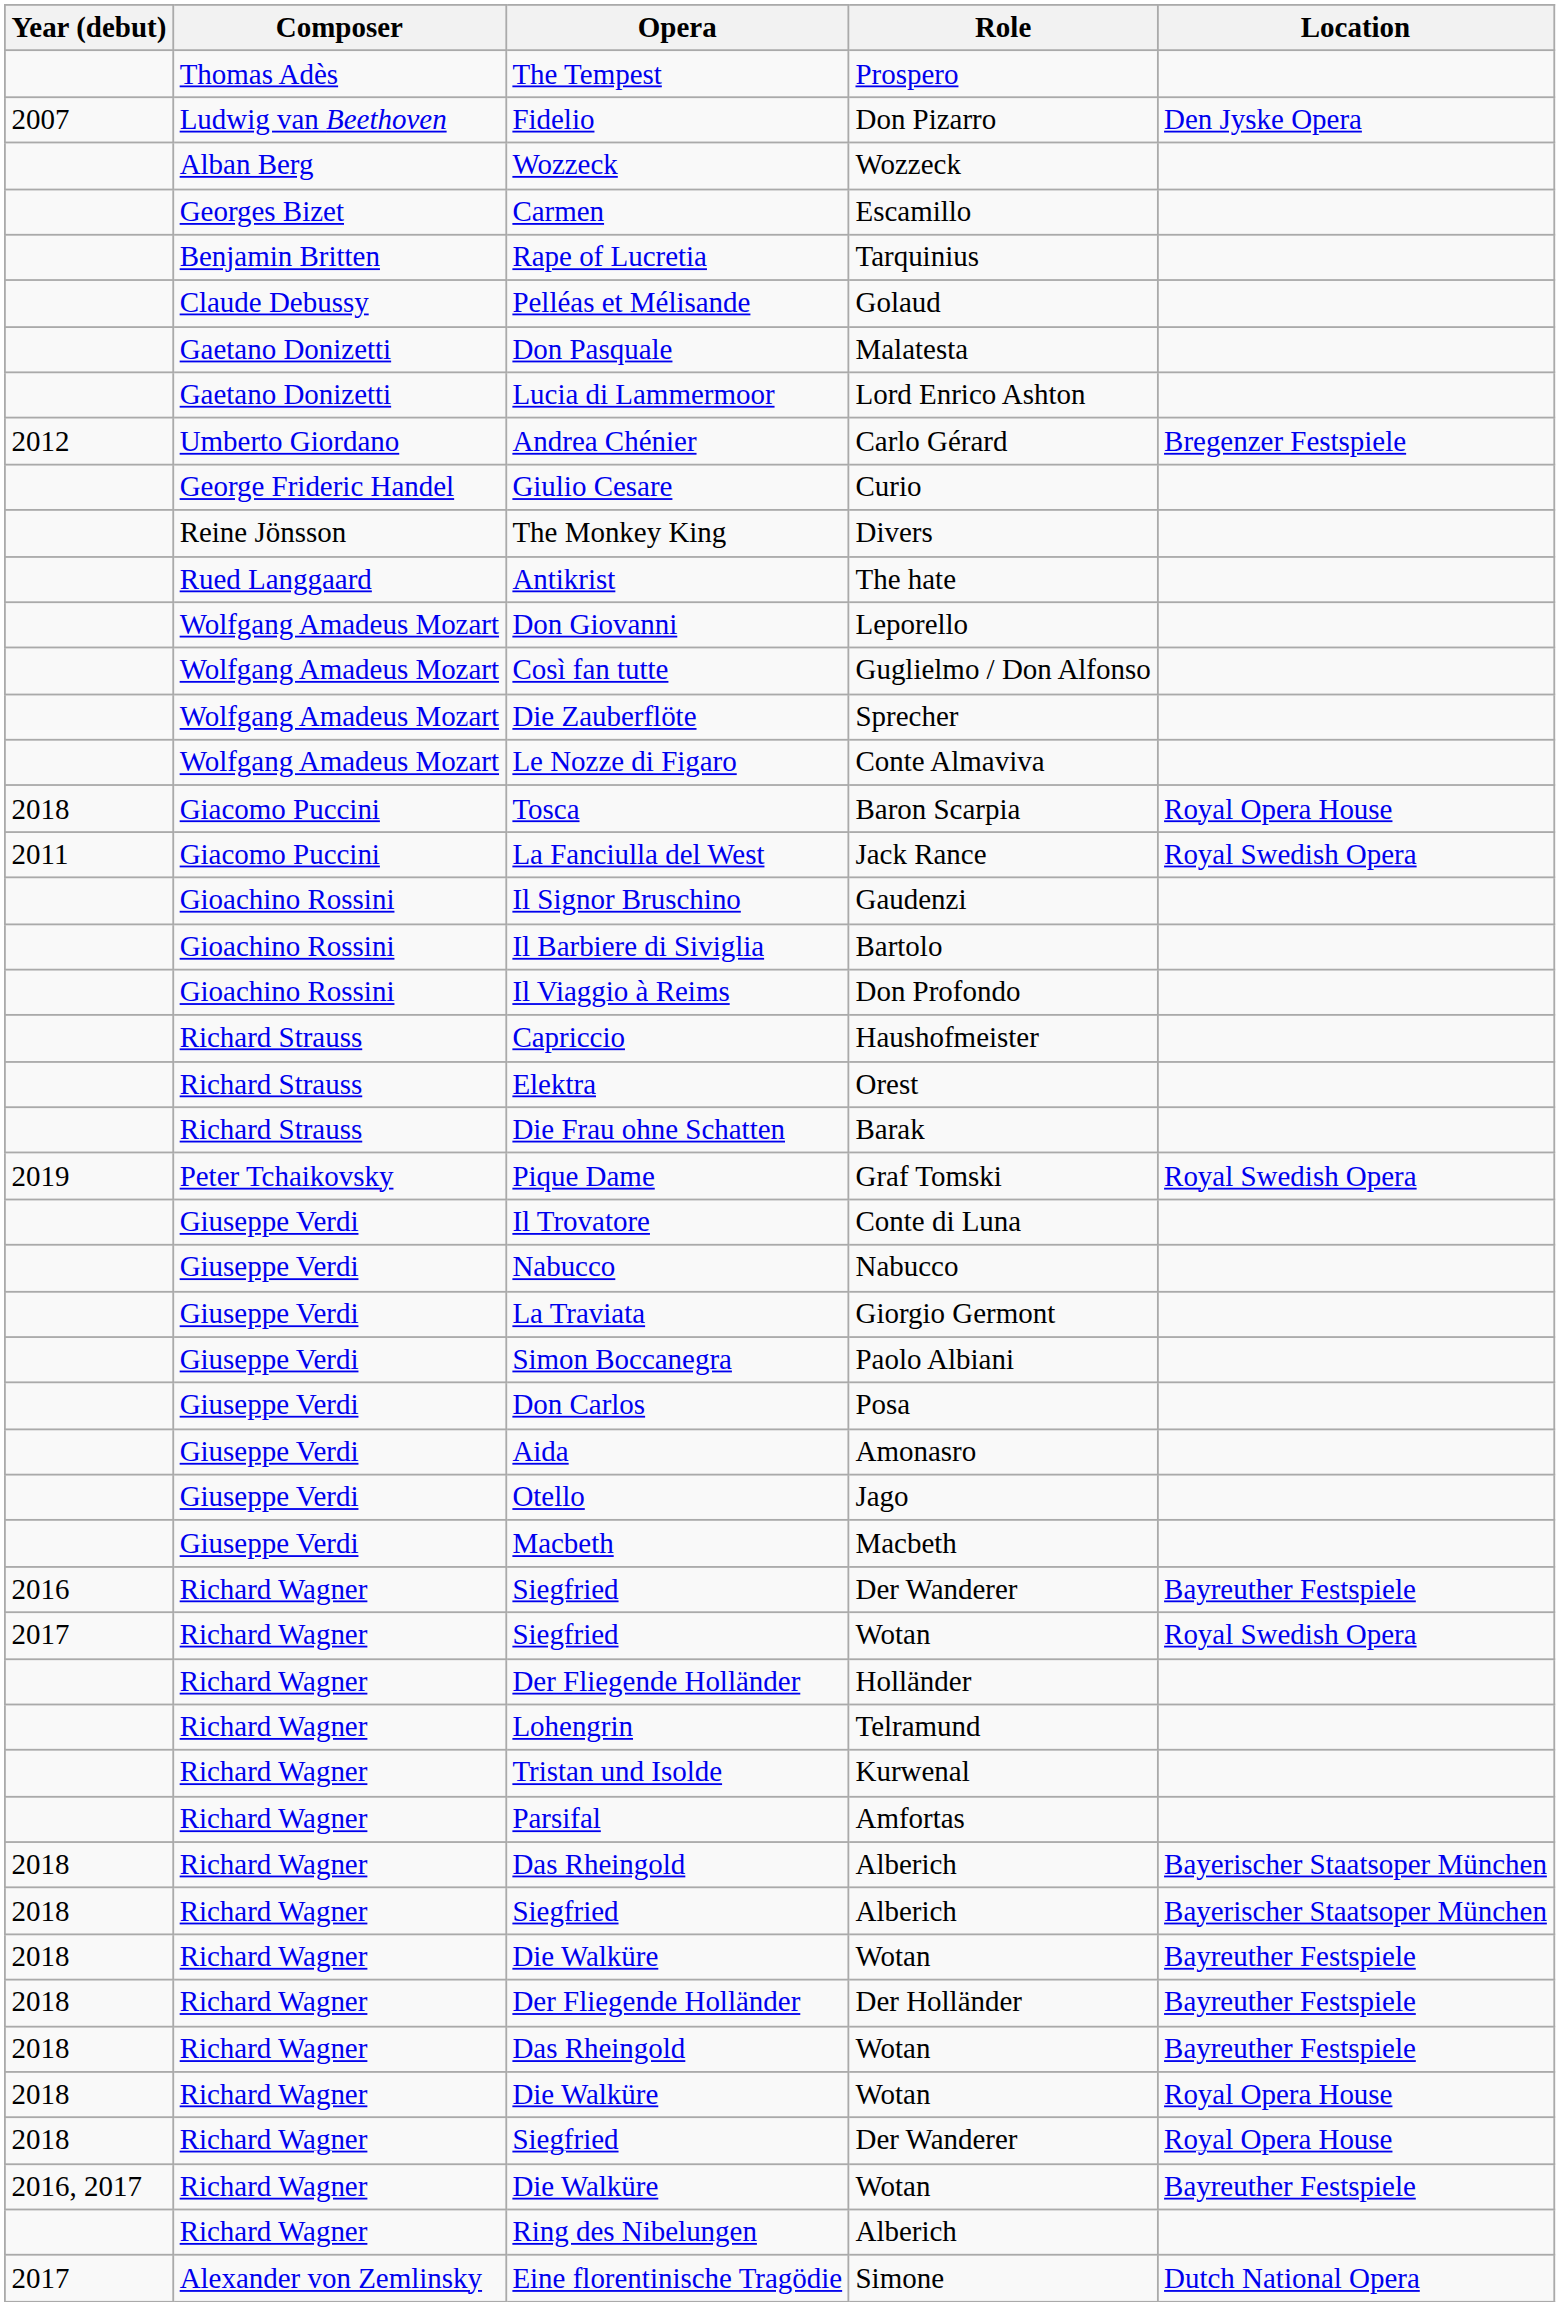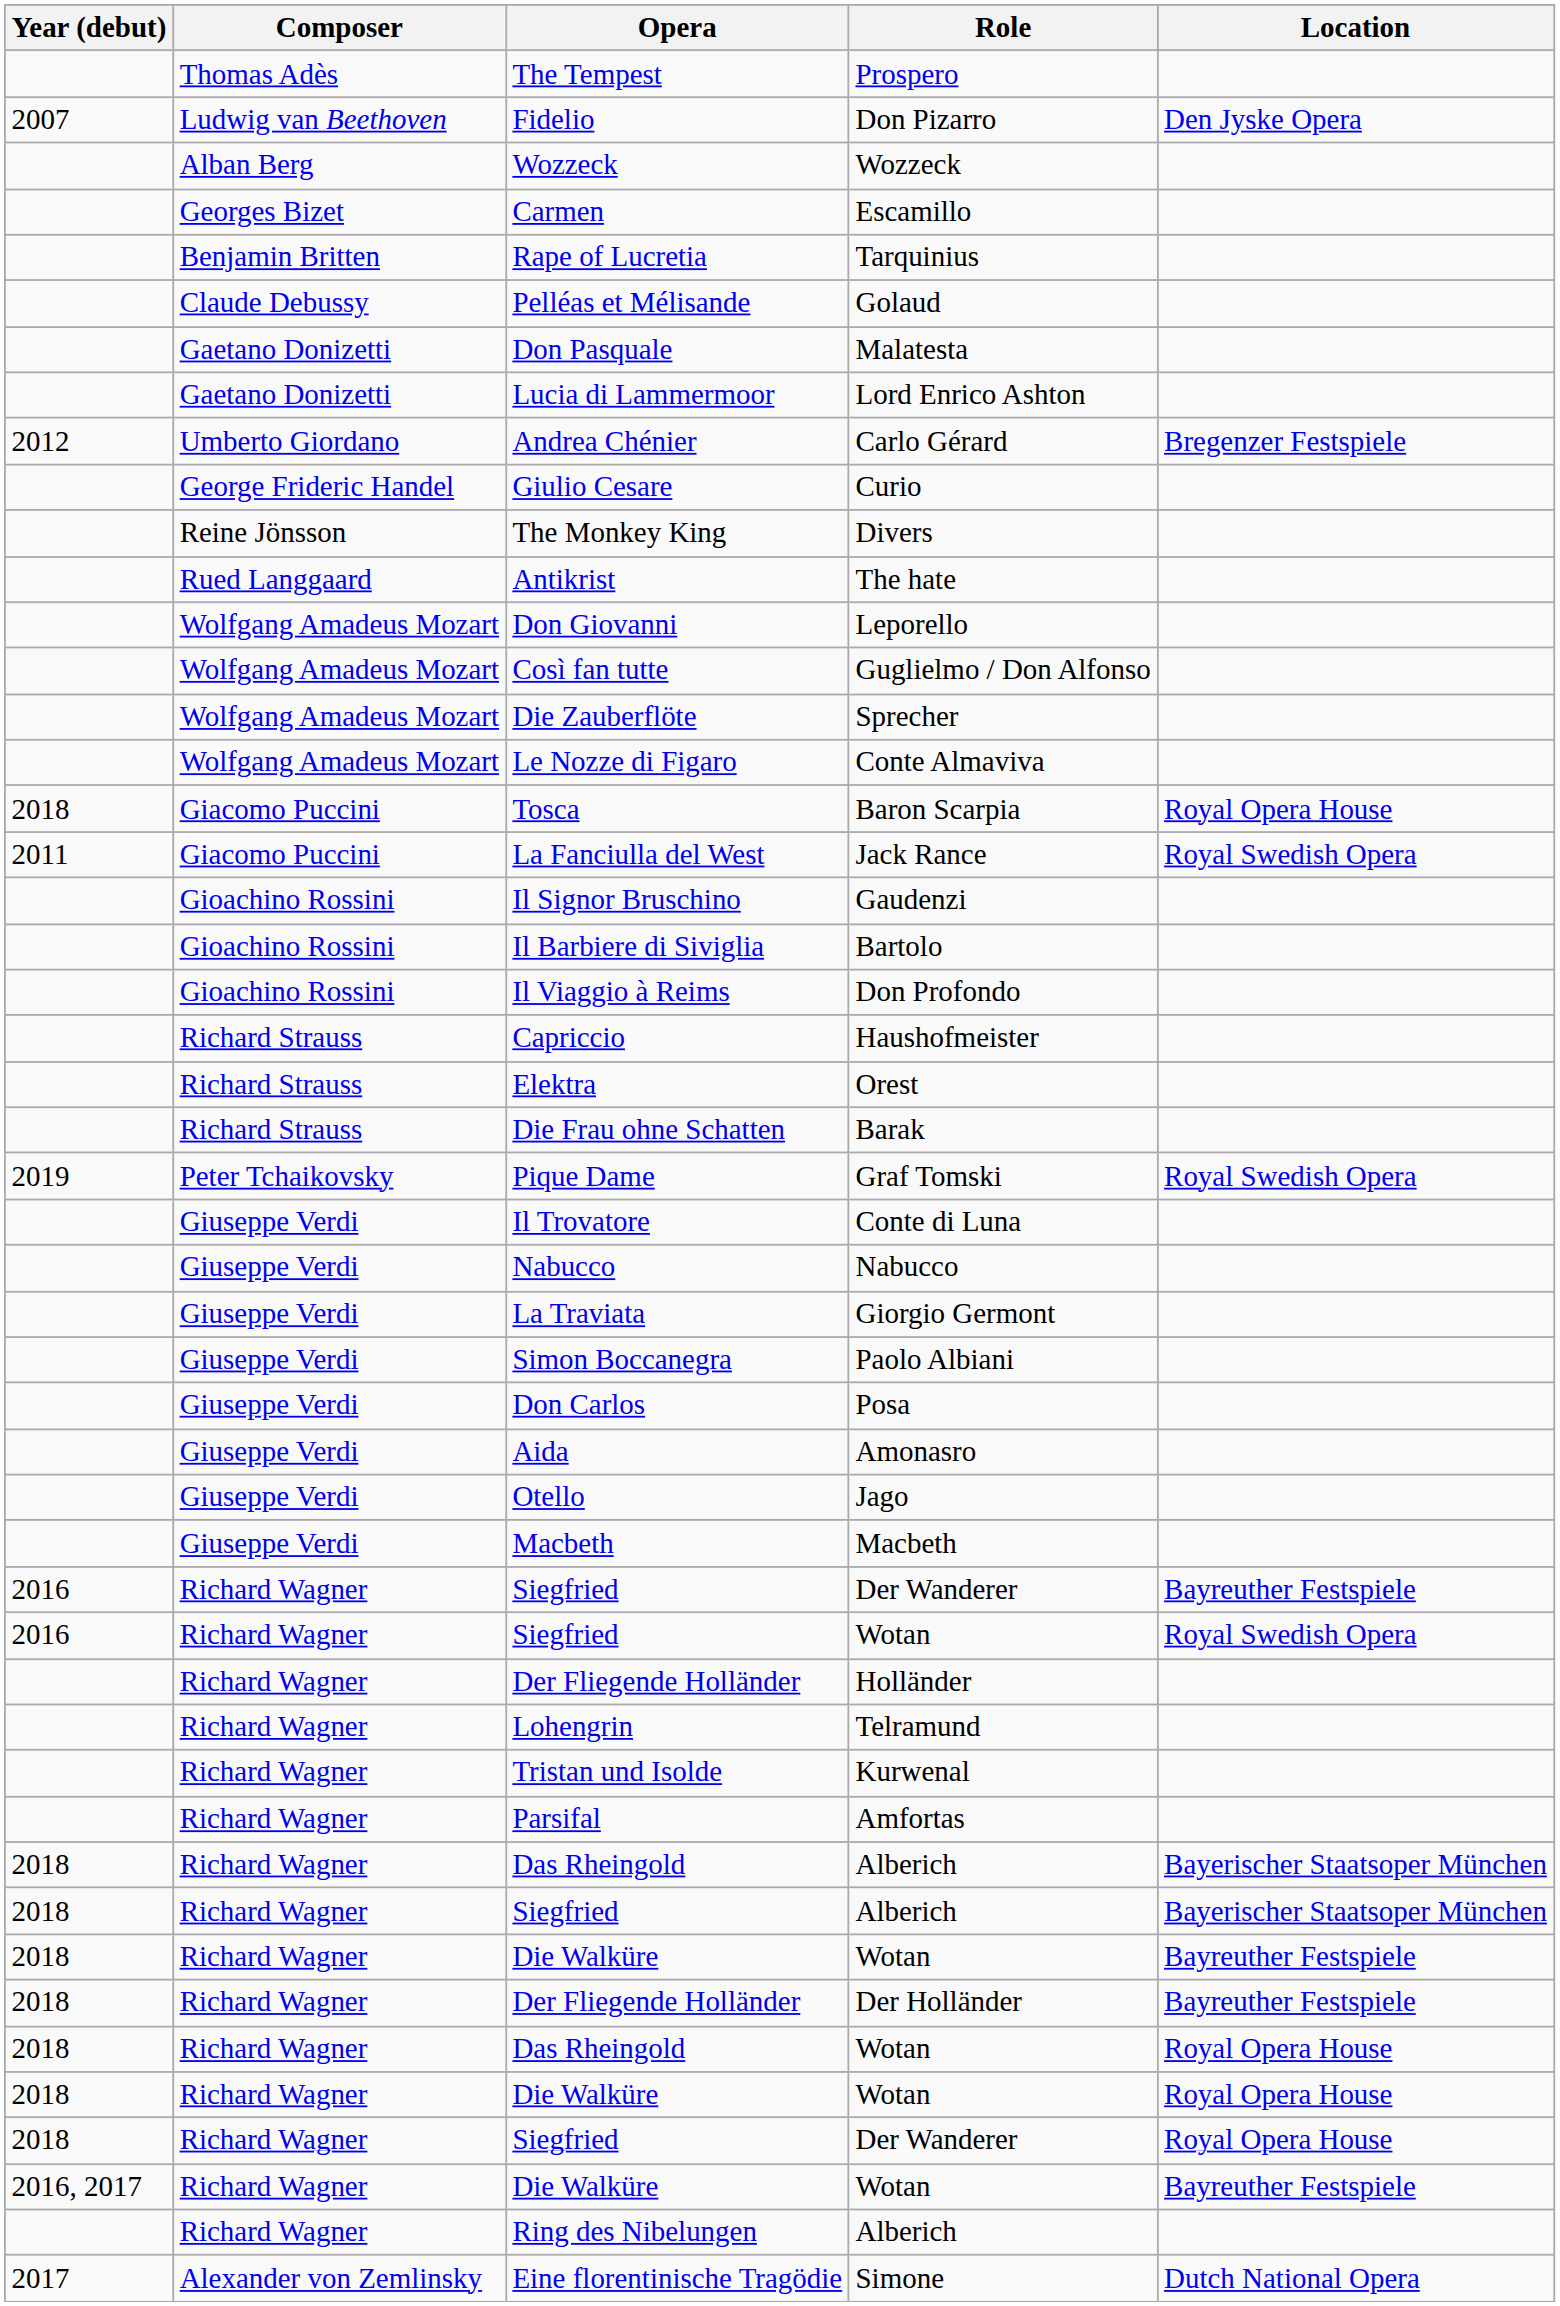 <table class="wikitable sortable">
 <tr>
 <th>Year (debut)</th>
 <th>Composer</th>
 <th>Opera</th>
 <th>Role</th>
 <th>Location</th>
 </tr>
 <tr>
 <td></td>
 <td><a href='#'>Thomas Adès</a></td>
 <td><a href='#'>The Tempest</a></td>
 <td><a href='#'>Prospero</a></td>
 <td></td>
 </tr>
 <tr>
 <td>2007</td>
 <td><a href='#'>Ludwig van <em>Beethoven</em></a></td>
 <td><a href='#'>Fidelio</a></td>
 <td>Don Pizarro</td>
 <td><a href='#'>Den Jyske Opera</a></td>
 </tr>
 <tr>
 <td></td>
 <td><a href='#'>Alban Berg</a></td>
 <td><a href='#'>Wozzeck</a></td>
 <td>Wozzeck</td>
 <td></td>
 </tr>
 <tr>
 <td></td>
 <td><a href='#'>Georges Bizet</a></td>
 <td><a href='#'>Carmen</a></td>
 <td>Escamillo</td>
 <td></td>
 </tr>
 <tr>
 <td></td>
 <td><a href='#'>Benjamin Britten</a></td>
 <td><a href='#'>Rape of Lucretia</a></td>
 <td>Tarquinius</td>
 <td></td>
 </tr>
 <tr>
 <td></td>
 <td><a href='#'>Claude Debussy</a></td>
 <td><a href='#'>Pelléas et Mélisande</a></td>
 <td>Golaud</td>
 <td></td>
 </tr>
 <tr>
 <td></td>
 <td><a href='#'>Gaetano Donizetti</a></td>
 <td><a href='#'>Don Pasquale</a></td>
 <td>Malatesta</td>
 <td></td>
 </tr>
 <tr>
 <td></td>
 <td><a href='#'>Gaetano Donizetti</a></td>
 <td><a href='#'>Lucia di Lammermoor</a></td>
 <td>Lord Enrico Ashton</td>
 <td></td>
 </tr>
 <tr>
 <td>2012</td>
 <td><a href='#'>Umberto Giordano</a></td>
 <td><a href='#'>Andrea Chénier</a></td>
 <td>Carlo Gérard</td>
 <td><a href='#'>Bregenzer Festspiele</a></td>
 </tr>
 <tr>
 <td></td>
 <td><a href='#'>George Frideric Handel</a></td>
 <td><a href='#'>Giulio Cesare</a></td>
 <td>Curio</td>
 <td></td>
 </tr>
 <tr>
 <td></td>
 <td>Reine Jönsson</td>
 <td>The Monkey King</td>
 <td>Divers</td>
 <td></td>
 </tr>
 <tr>
 <td></td>
 <td><a href='#'>Rued Langgaard</a></td>
 <td><a href='#'>Antikrist</a></td>
 <td>The hate</td>
 <td></td>
 </tr>
 <tr>
 <td></td>
 <td><a href='#'>Wolfgang Amadeus Mozart</a></td>
 <td><a href='#'>Don Giovanni</a></td>
 <td>Leporello</td>
 <td></td>
 </tr>
 <tr>
 <td></td>
 <td><a href='#'>Wolfgang Amadeus Mozart</a></td>
 <td><a href='#'>Così fan tutte</a></td>
 <td>Guglielmo / Don Alfonso</td>
 <td></td>
 </tr>
 <tr>
 <td></td>
 <td><a href='#'>Wolfgang Amadeus Mozart</a></td>
 <td><a href='#'>Die Zauberflöte</a></td>
 <td>Sprecher</td>
 <td></td>
 </tr>
 <tr>
 <td></td>
 <td><a href='#'>Wolfgang Amadeus Mozart</a></td>
 <td><a href='#'>Le Nozze di Figaro</a></td>
 <td>Conte  Almaviva</td>
 <td></td>
 </tr>
 <tr>
 <td>2018</td>
 <td><a href='#'>Giacomo Puccini</a></td>
 <td><a href='#'>Tosca</a></td>
 <td>Baron Scarpia</td>
 <td><a href='#'>Royal Opera House</a></td>
 </tr>
 <tr>
 <td>2011</td>
 <td><a href='#'>Giacomo Puccini</a></td>
 <td><a href='#'>La Fanciulla del West</a></td>
 <td>Jack  Rance</td>
 <td><a href='#'>Royal Swedish Opera</a></td>
 </tr>
 <tr>
 <td></td>
 <td><a href='#'>Gioachino Rossini</a></td>
 <td><a href='#'>Il Signor Bruschino</a></td>
 <td>Gaudenzi</td>
 <td></td>
 </tr>
 <tr>
 <td></td>
 <td><a href='#'>Gioachino Rossini</a></td>
 <td><a href='#'>Il Barbiere di Siviglia</a></td>
 <td>Bartolo</td>
 <td></td>
 </tr>
 <tr>
 <td></td>
 <td><a href='#'>Gioachino Rossini</a></td>
 <td><a href='#'>Il Viaggio à Reims</a></td>
 <td>Don Profondo</td>
 <td></td>
 </tr>
 <tr>
 <td></td>
 <td><a href='#'>Richard Strauss</a></td>
 <td><a href='#'>Capriccio</a></td>
 <td>Haushofmeister</td>
 <td></td>
 </tr>
 <tr>
 <td></td>
 <td><a href='#'>Richard Strauss</a></td>
 <td><a href='#'>Elektra</a></td>
 <td>Orest</td>
 <td></td>
 </tr>
 <tr>
 <td></td>
 <td><a href='#'>Richard Strauss</a></td>
 <td><a href='#'>Die Frau ohne Schatten</a></td>
 <td>Barak</td>
 <td></td>
 </tr>
 <tr>
 <td>2019</td>
 <td><a href='#'>Peter Tchaikovsky</a></td>
 <td><a href='#'>Pique Dame</a></td>
 <td>Graf Tomski</td>
 <td><a href='#'>Royal Swedish Opera</a></td>
 </tr>
 <tr>
 <td></td>
 <td><a href='#'>Giuseppe Verdi</a></td>
 <td><a href='#'>Il Trovatore</a></td>
 <td>Conte di  Luna</td>
 <td></td>
 </tr>
 <tr>
 <td></td>
 <td><a href='#'>Giuseppe Verdi</a></td>
 <td><a href='#'>Nabucco</a></td>
 <td>Nabucco</td>
 <td></td>
 </tr>
 <tr>
 <td></td>
 <td><a href='#'>Giuseppe Verdi</a></td>
 <td><a href='#'>La Traviata</a></td>
 <td>Giorgio Germont</td>
 <td></td>
 </tr>
 <tr>
 <td></td>
 <td><a href='#'>Giuseppe Verdi</a></td>
 <td><a href='#'>Simon Boccanegra</a></td>
 <td>Paolo Albiani</td>
 <td></td>
 </tr>
 <tr>
 <td></td>
 <td><a href='#'>Giuseppe Verdi</a></td>
 <td><a href='#'>Don Carlos</a></td>
 <td>Posa</td>
 <td></td>
 </tr>
 <tr>
 <td></td>
 <td><a href='#'>Giuseppe Verdi</a></td>
 <td><a href='#'>Aida</a></td>
 <td>Amonasro</td>
 <td></td>
 </tr>
 <tr>
 <td></td>
 <td><a href='#'>Giuseppe Verdi</a></td>
 <td><a href='#'>Otello</a></td>
 <td>Jago</td>
 <td></td>
 </tr>
 <tr>
 <td></td>
 <td><a href='#'>Giuseppe Verdi</a></td>
 <td><a href='#'>Macbeth</a></td>
 <td>Macbeth</td>
 <td></td>
 </tr>
 <tr>
 <td>2016</td>
 <td><a href='#'>Richard Wagner</a></td>
 <td><a href='#'>Siegfried</a></td>
 <td>Der Wanderer</td>
 <td><a href='#'>Bayreuther Festspiele</a></td>
 </tr>
 <tr>
-<td>2017</td>
+<td>2016</td>
 <td><a href='#'>Richard Wagner</a></td>
 <td><a href='#'>Siegfried</a></td>
 <td>Wotan</td>
 <td><a href='#'>Royal Swedish Opera</a></td>
 </tr>
 <tr>
 <td></td>
 <td><a href='#'>Richard Wagner</a></td>
 <td><a href='#'>Der Fliegende Holländer</a></td>
 <td>Holländer</td>
 <td></td>
 </tr>
 <tr>
 <td></td>
 <td><a href='#'>Richard Wagner</a></td>
 <td><a href='#'>Lohengrin</a></td>
 <td>Telramund</td>
 <td></td>
 </tr>
 <tr>
 <td></td>
 <td><a href='#'>Richard Wagner</a></td>
 <td><a href='#'>Tristan und Isolde</a></td>
 <td>Kurwenal</td>
 <td></td>
 </tr>
 <tr>
 <td></td>
 <td><a href='#'>Richard Wagner</a></td>
 <td><a href='#'>Parsifal</a></td>
 <td>Amfortas</td>
 <td></td>
 </tr>
 <tr>
 <td>2018</td>
 <td><a href='#'>Richard Wagner</a></td>
 <td><a href='#'>Das Rheingold</a></td>
 <td>Alberich</td>
 <td><a href='#'>Bayerischer Staatsoper München</a></td>
 </tr>
 <tr>
 <td>2018</td>
 <td><a href='#'>Richard Wagner</a></td>
 <td><a href='#'>Siegfried</a></td>
 <td>Alberich</td>
 <td><a href='#'>Bayerischer Staatsoper München</a></td>
 </tr>
 <tr>
 <td>2018</td>
 <td><a href='#'>Richard Wagner</a></td>
 <td><a href='#'>Die Walküre</a></td>
 <td>Wotan</td>
 <td><a href='#'>Bayreuther Festspiele</a></td>
 </tr>
 <tr>
 <td>2018</td>
 <td><a href='#'>Richard Wagner</a></td>
 <td><a href='#'>Der Fliegende Holländer</a></td>
 <td>Der Holländer</td>
 <td><a href='#'>Bayreuther Festspiele</a></td>
 </tr>
 <tr>
 <td>2018</td>
 <td><a href='#'>Richard Wagner</a></td>
 <td><a href='#'>Das Rheingold</a></td>
 <td>Wotan</td>
-<td><a href='#'>Bayreuther Festspiele</a></td>
+<td><a href='#'>Royal Opera House</a></td>
 </tr>
 <tr>
 <td>2018</td>
 <td><a href='#'>Richard Wagner</a></td>
 <td><a href='#'>Die Walküre</a></td>
 <td>Wotan</td>
 <td><a href='#'>Royal Opera House</a></td>
 </tr>
 <tr>
 <td>2018</td>
 <td><a href='#'>Richard Wagner</a></td>
 <td><a href='#'>Siegfried</a></td>
 <td>Der Wanderer</td>
 <td><a href='#'>Royal Opera House</a></td>
 </tr>
 <tr>
 <td>2016, 2017</td>
 <td><a href='#'>Richard Wagner</a></td>
 <td><a href='#'>Die Walküre</a></td>
 <td>Wotan</td>
 <td><a href='#'>Bayreuther Festspiele</a></td>
 </tr>
 <tr>
 <td></td>
 <td><a href='#'>Richard Wagner</a></td>
 <td><a href='#'>Ring des Nibelungen</a></td>
 <td>Alberich</td>
 <td></td>
 </tr>
 <tr>
 <td>2017</td>
 <td><a href='#'>Alexander von Zemlinsky</a></td>
 <td><a href='#'>Eine florentinische Tragödie</a></td>
 <td>Simone</td>
 <td><a href='#'>Dutch National Opera</a></td>
 </tr>
 </table>
